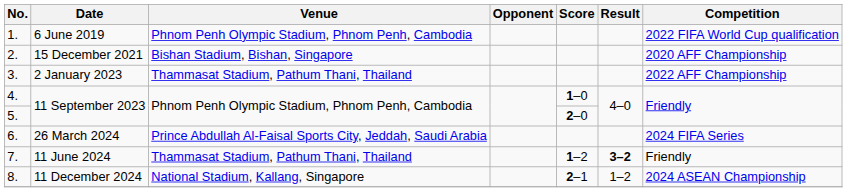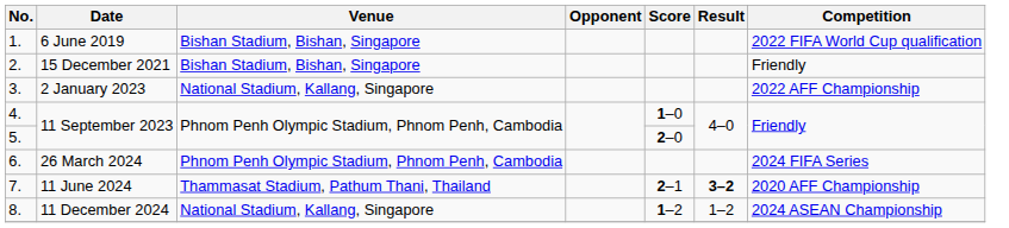 <table class="wikitable">
 <tr>
 <th>No.</th>
 <th>Date</th>
 <th>Venue</th>
 <th>Opponent</th>
 <th>Score</th>
 <th>Result</th>
 <th>Competition</th>
 </tr>
 <tr>
 <td>1.</td>
 <td>6 June 2019</td>
-<td><a href='#'>Phnom Penh Olympic Stadium</a>, <a href='#'>Phnom Penh</a>, <a href='#'>Cambodia</a></td>
+<td><a href='#'>Bishan Stadium</a>, <a href='#'>Bishan</a>, <a href='#'>Singapore</a></td>
 <td></td>
 <td></td>
 <td></td>
 <td><a href='#'>2022 FIFA World Cup qualification</a></td>
 </tr>
 <tr>
 <td>2.</td>
 <td>15 December 2021</td>
 <td><a href='#'>Bishan Stadium</a>, <a href='#'>Bishan</a>, <a href='#'>Singapore</a></td>
 <td></td>
 <td></td>
 <td></td>
-<td><a href='#'>2020 AFF Championship</a></td>
+<td>Friendly</td>
 </tr>
 <tr>
 <td>3.</td>
 <td>2 January 2023</td>
-<td><a href='#'>Thammasat Stadium</a>, <a href='#'>Pathum Thani</a>, <a href='#'>Thailand</a></td>
+<td><a href='#'>National Stadium</a>, <a href='#'>Kallang</a>, Singapore</td>
 <td></td>
 <td></td>
 <td></td>
 <td><a href='#'>2022 AFF Championship</a></td>
 </tr>
 <tr>
 <td>4.</td>
 <td rowspan="2">11 September 2023</td>
 <td rowspan="2">Phnom Penh Olympic Stadium, Phnom Penh, Cambodia</td>
 <td rowspan="2"></td>
 <td align="center"><strong>1</strong>–0</td>
 <td rowspan="2" align="center">4–0</td>
 <td rowspan="2"><a href='#'>Friendly</a></td>
 </tr>
 <tr>
 <td>5.</td>
 <td align="center"><strong>2</strong>–0</td>
 </tr>
 <tr>
 <td>6.</td>
 <td>26 March 2024</td>
-<td><a href='#'>Prince Abdullah Al-Faisal Sports City</a>, <a href='#'>Jeddah</a>, <a href='#'>Saudi Arabia</a></td>
+<td><a href='#'>Phnom Penh Olympic Stadium</a>, <a href='#'>Phnom Penh</a>, <a href='#'>Cambodia</a></td>
 <td></td>
 <td></td>
 <td></td>
 <td><a href='#'>2024 FIFA Series</a></td>
 </tr>
 <tr>
 <td>7.</td>
 <td>11 June 2024</td>
 <td><a href='#'>Thammasat Stadium</a>, <a href='#'>Pathum Thani</a>, <a href='#'>Thailand</a></td>
 <td></td>
-<td align=center><strong>1</strong>–2</td>
+<td align=center><strong>2</strong>–1</td>
 <td align=center><strong>3–2</strong></td>
-<td>Friendly</td>
+<td><a href='#'>2020 AFF Championship</a></td>
 </tr>
 <tr>
 <td>8.</td>
 <td>11 December 2024</td>
 <td><a href='#'>National Stadium</a>, <a href='#'>Kallang</a>, Singapore</td>
 <td></td>
-<td align=center><strong>2</strong>–1</td>
+<td align=center><strong>1</strong>–2</td>
 <td align=center>1–2</td>
 <td><a href='#'>2024 ASEAN Championship</a></td>
 </tr>
 <tr>
 </tr>
 </table>
